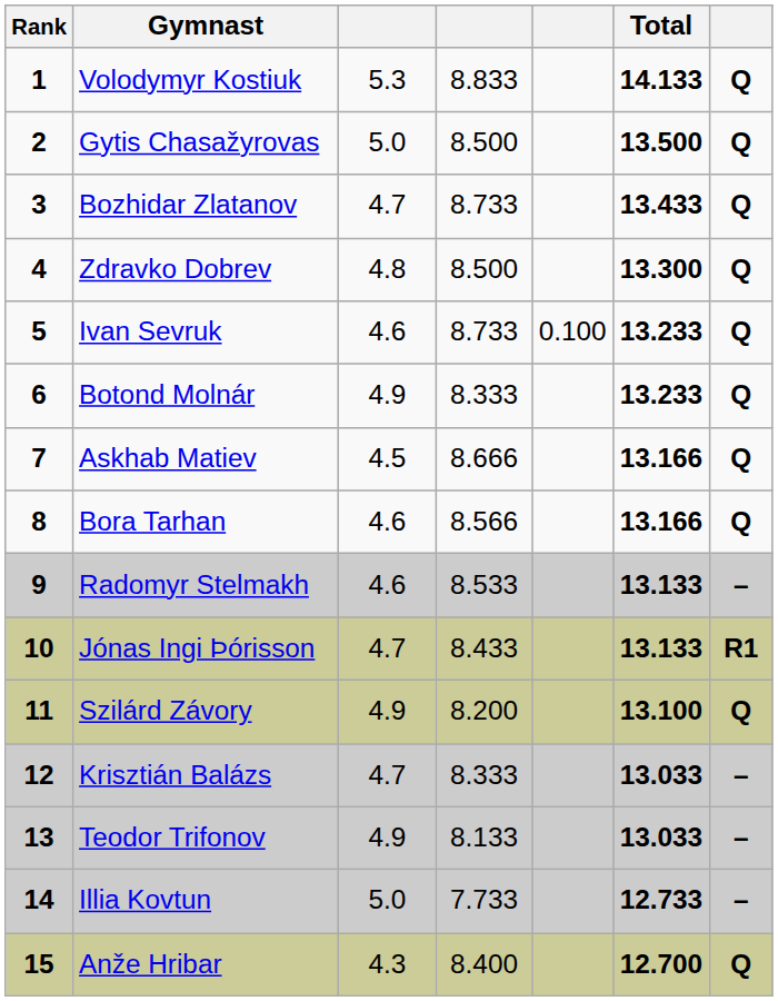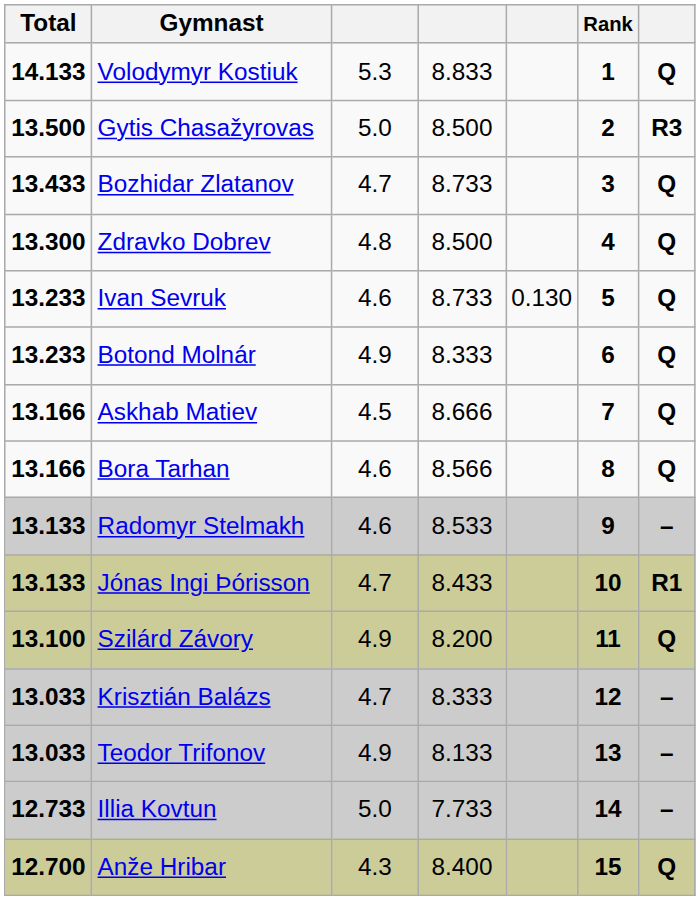 <table style="text-align:center;" class="wikitable sortable">
 <tr>
-<th scope="col" style="width:15px;"><small>Rank</small></th>
+<th scope="col" style="width:50px;">Total</th>
 <th scope="col" style="width:150px;">Gymnast</th>
 <th scope="col" style="width:50px;"><small></small></th>
 <th scope="col" style="width:50px;"><small></small></th>
 <th scope="col" style="width:20px;"><small></small></th>
-<th scope="col" style="width:50px;">Total</th>
+<th scope="col" style="width:15px;"><small>Rank</small></th>
 <th scope="col" style="width:30px;"><small></small></th>
 </tr>
 <tr>
-<td scope="row" style="text-align:center"><strong>1</strong></td>
+<td><strong>14.133</strong></td>
 <td style="height:30px; text-align:left;"> <a href='#'>Volodymyr Kostiuk</a></td>
 <td>5.3</td>
 <td>8.833</td>
 <td></td>
-<td><strong>14.133</strong></td>
+<td scope="row" style="text-align:center"><strong>1</strong></td>
 <td><strong>Q</strong></td>
 </tr>
 <tr>
-<td scope="row" style="text-align:center"><strong>2</strong></td>
+<td><strong>13.500</strong></td>
 <td style="height:30px; text-align:left;"> <a href='#'>Gytis Chasažyrovas</a></td>
 <td>5.0</td>
 <td>8.500</td>
 <td></td>
-<td><strong>13.500</strong></td>
-<td><strong>Q</strong></td>
+<td scope="row" style="text-align:center"><strong>2</strong></td>
+<td><strong>R3</strong></td>
 </tr>
 <tr>
-<td scope="row" style="text-align:center"><strong>3</strong></td>
+<td><strong>13.433</strong></td>
 <td style="height:30px; text-align:left;"> <a href='#'>Bozhidar Zlatanov</a></td>
 <td>4.7</td>
 <td>8.733</td>
 <td></td>
-<td><strong>13.433</strong></td>
+<td scope="row" style="text-align:center"><strong>3</strong></td>
 <td><strong>Q</strong></td>
 </tr>
 <tr>
-<td scope="row" style="text-align:center"><strong>4</strong></td>
+<td><strong>13.300</strong></td>
 <td style="height:30px; text-align:left;"> <a href='#'>Zdravko Dobrev</a></td>
 <td>4.8</td>
 <td>8.500</td>
 <td></td>
-<td><strong>13.300</strong></td>
+<td scope="row" style="text-align:center"><strong>4</strong></td>
 <td><strong>Q</strong></td>
 </tr>
 <tr>
-<td scope="row" style="text-align:center"><strong>5</strong></td>
+<td><strong>13.233</strong></td>
 <td style="height:30px; text-align:left;"> <a href='#'>Ivan Sevruk</a></td>
 <td>4.6</td>
 <td>8.733</td>
-<td>0.100</td>
-<td><strong>13.233</strong></td>
+<td>0.130</td>
+<td scope="row" style="text-align:center"><strong>5</strong></td>
 <td><strong>Q</strong></td>
 </tr>
 <tr>
-<td scope="row" style="text-align:center"><strong>6</strong></td>
+<td><strong>13.233</strong></td>
 <td style="height:30px; text-align:left;"> <a href='#'>Botond Molnár</a></td>
 <td>4.9</td>
 <td>8.333</td>
 <td></td>
-<td><strong>13.233</strong></td>
+<td scope="row" style="text-align:center"><strong>6</strong></td>
 <td><strong>Q</strong></td>
 </tr>
 <tr>
-<td scope="row" style="text-align:center"><strong>7</strong></td>
+<td><strong>13.166</strong></td>
 <td style="height:30px; text-align:left;"> <a href='#'>Askhab Matiev</a></td>
 <td>4.5</td>
 <td>8.666</td>
 <td></td>
-<td><strong>13.166</strong></td>
+<td scope="row" style="text-align:center"><strong>7</strong></td>
 <td><strong>Q</strong></td>
 </tr>
 <tr>
-<td scope="row" style="text-align:center"><strong>8</strong></td>
+<td><strong>13.166</strong></td>
 <td style="height:30px; text-align:left;"> <a href='#'>Bora Tarhan</a></td>
 <td>4.6</td>
 <td>8.566</td>
 <td></td>
-<td><strong>13.166</strong></td>
+<td scope="row" style="text-align:center"><strong>8</strong></td>
 <td><strong>Q</strong></td>
 </tr>
 <tr style="background:#cccccc;">
-<td scope="row" style="text-align:center"><strong>9</strong></td>
+<td><strong>13.133</strong></td>
 <td style="height:30px; text-align:left;"> <a href='#'>Radomyr Stelmakh</a></td>
 <td>4.6</td>
 <td>8.533</td>
 <td></td>
-<td><strong>13.133</strong></td>
+<td scope="row" style="text-align:center"><strong>9</strong></td>
 <td><strong>–</strong></td>
 </tr>
 <tr style="background:#cccc99;">
-<td scope="row" style="text-align:center"><strong>10</strong></td>
+<td><strong>13.133</strong></td>
 <td style="height:30px; text-align:left;"> <a href='#'>Jónas Ingi Þórisson</a></td>
 <td>4.7</td>
 <td>8.433</td>
 <td></td>
-<td><strong>13.133</strong></td>
+<td scope="row" style="text-align:center"><strong>10</strong></td>
 <td><strong>R1</strong></td>
 </tr>
 <tr style="background:#cccc99;">
-<td scope="row" style="text-align:center"><strong>11</strong></td>
+<td><strong>13.100</strong></td>
 <td style="height:30px; text-align:left;"> <a href='#'>Szilárd Závory</a></td>
 <td>4.9</td>
 <td>8.200</td>
 <td></td>
-<td><strong>13.100</strong></td>
+<td scope="row" style="text-align:center"><strong>11</strong></td>
 <td><strong>Q</strong></td>
 </tr>
 <tr style="background:#cccccc;">
-<td scope="row" style="text-align:center"><strong>12</strong></td>
+<td><strong>13.033</strong></td>
 <td style="height:30px; text-align:left;"> <a href='#'>Krisztián Balázs</a></td>
 <td>4.7</td>
 <td>8.333</td>
 <td></td>
-<td><strong>13.033</strong></td>
+<td scope="row" style="text-align:center"><strong>12</strong></td>
 <td><strong>–</strong></td>
 </tr>
 <tr style="background:#cccccc;">
-<td scope="row" style="text-align:center"><strong>13</strong></td>
+<td><strong>13.033</strong></td>
 <td style="height:30px; text-align:left;"> <a href='#'>Teodor Trifonov</a></td>
 <td>4.9</td>
 <td>8.133</td>
 <td></td>
-<td><strong>13.033</strong></td>
+<td scope="row" style="text-align:center"><strong>13</strong></td>
 <td><strong>–</strong></td>
 </tr>
 <tr style="background:#cccccc;">
-<td scope="row" style="text-align:center"><strong>14</strong></td>
+<td><strong>12.733</strong></td>
 <td style="height:30px; text-align:left;"> <a href='#'>Illia Kovtun</a></td>
 <td>5.0</td>
 <td>7.733</td>
 <td></td>
-<td><strong>12.733</strong></td>
+<td scope="row" style="text-align:center"><strong>14</strong></td>
 <td><strong>–</strong></td>
 </tr>
 <tr style="background:#cccc99;">
-<td scope="row" style="text-align:center"><strong>15</strong></td>
+<td><strong>12.700</strong></td>
 <td style="height:30px; text-align:left;"> <a href='#'>Anže Hribar</a></td>
 <td>4.3</td>
 <td>8.400</td>
 <td></td>
-<td><strong>12.700</strong></td>
+<td scope="row" style="text-align:center"><strong>15</strong></td>
 <td><strong>Q</strong></td>
 </tr>
 </table>
